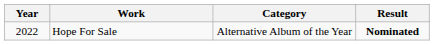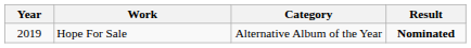 <table class="wikitable plainrowheaders">
 <tr>
 <th scope="col" style="width:60px;" ,>Year</th>
 <th scope="col" style="width:246px;" ,>Work</th>
 <th scope="col" style="width:210px;" ,>Category</th>
 <th scope="col" style="width:100px;" ,>Result</th>
 </tr>
 <tr>
-<td style="text-align:center;">2022</td>
+<td style="text-align:center;">2019</td>
 <td>Hope For Sale</td>
 <td style="text-align:center;">Alternative Album of the Year</td>
 <td style="text-align:center;"><strong>Nominated</strong></td>
 </tr>
 </table>
